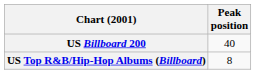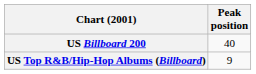 <table class="wikitable plainrowheaders" style="text-align:center">
 <tr>
 <th scope="col">Chart (2001)</th>
 <th scope="col">Peak<br> position</th>
 </tr>
 <tr>
 <th scope="row">US <a href='#'><em>Billboard</em> 200</a></th>
 <td>40</td>
 </tr>
 <tr>
 <th scope="row">US <a href='#'>Top R&B/Hip-Hop Albums</a> (<em><a href='#'>Billboard</a></em>)</th>
-<td>8</td>
+<td>9</td>
 </tr>
 </table>
